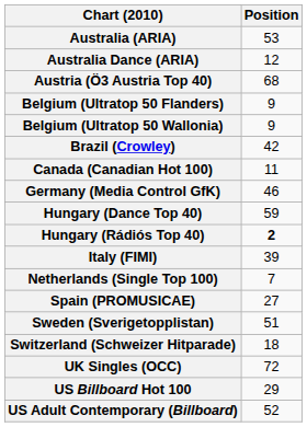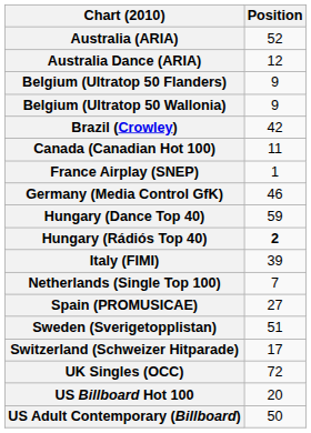 <table class="wikitable sortable plainrowheaders" style="text-align:center;">
 <tr>
 <th>Chart (2010)</th>
 <th>Position</th>
 </tr>
 <tr>
 <th scope="row">Australia (ARIA)</th>
-<td>53</td>
+<td>52</td>
 </tr>
 <tr>
 <th scope="row">Australia Dance (ARIA)</th>
 <td>12</td>
-</tr>
-<tr>
-<th scope="row">Austria (Ö3 Austria Top 40)</th>
-<td>68</td>
 </tr>
 <tr>
 <th scope="row">Belgium (Ultratop 50 Flanders)</th>
 <td>9</td>
 </tr>
 <tr>
 <th scope="row">Belgium (Ultratop 50 Wallonia)</th>
 <td>9</td>
 </tr>
 <tr>
 <th scope="row">Brazil (<a href='#'>Crowley</a>)</th>
 <td>42</td>
 </tr>
 <tr>
 <th scope="row">Canada (Canadian Hot 100)</th>
 <td>11</td>
+</tr>
+<tr>
+<th scope="row">France Airplay (SNEP)</th>
+<td>1</td>
 </tr>
 <tr>
 <th scope="row">Germany (Media Control GfK)</th>
 <td>46</td>
 </tr>
 <tr>
 <th scope="row">Hungary (Dance Top 40)</th>
 <td>59</td>
 </tr>
 <tr>
 <th scope="row">Hungary (Rádiós Top 40)</th>
 <td><strong>2</strong></td>
 </tr>
 <tr>
 <th scope="row">Italy (FIMI)</th>
 <td>39</td>
 </tr>
 <tr>
 <th scope="row">Netherlands (Single Top 100)</th>
 <td>7</td>
 </tr>
 <tr>
 <th scope="row">Spain (PROMUSICAE)</th>
 <td>27</td>
 </tr>
 <tr>
 <th scope="row">Sweden (Sverigetopplistan)</th>
 <td>51</td>
 </tr>
 <tr>
 <th scope="row">Switzerland (Schweizer Hitparade)</th>
-<td>18</td>
+<td>17</td>
 </tr>
 <tr>
 <th scope="row">UK Singles (OCC)</th>
 <td>72</td>
 </tr>
 <tr>
 <th scope="row">US <em>Billboard</em> Hot 100</th>
-<td>29</td>
+<td>20</td>
 </tr>
 <tr>
 <th scope="row">US Adult Contemporary (<em>Billboard</em>)</th>
-<td>52</td>
+<td>50</td>
 </tr>
 </table>
